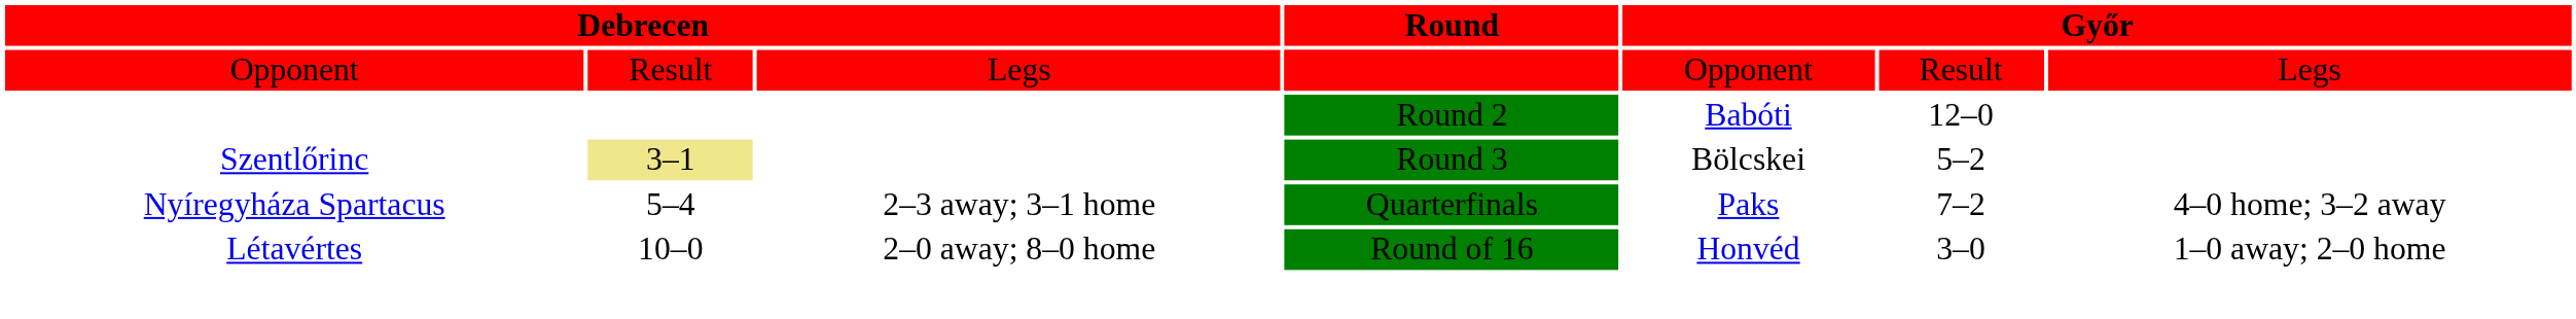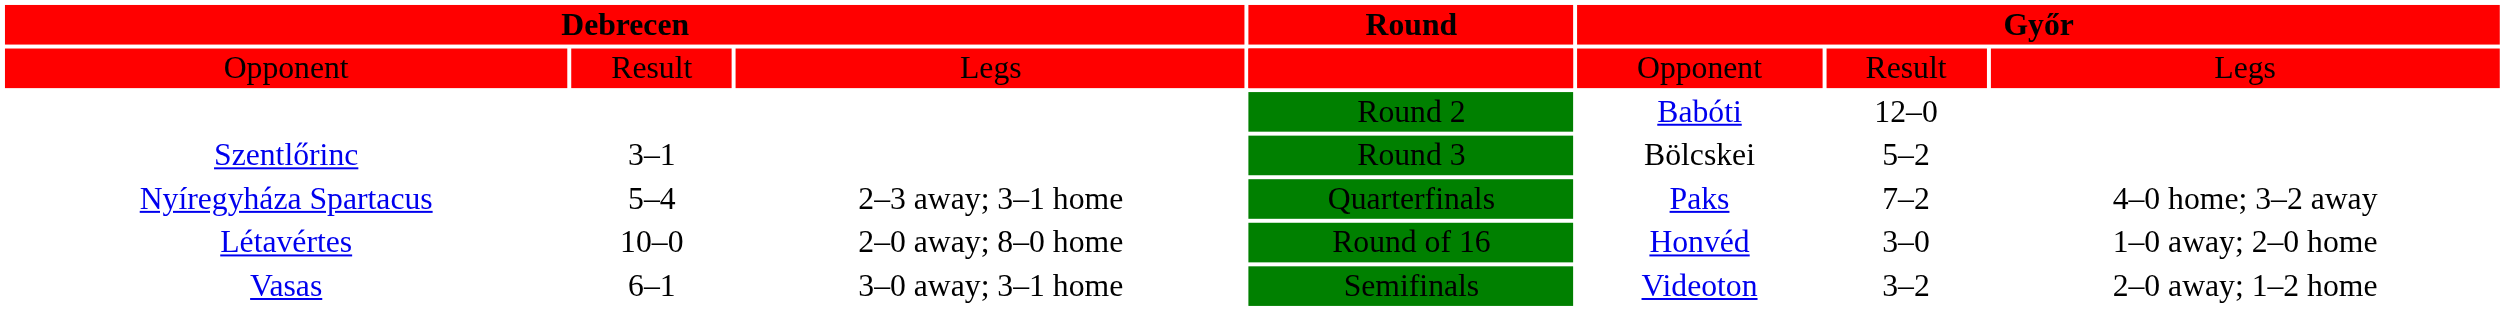 <table width="100%" style="text-align:center">
 <tr valign=top bgcolor=red>
 <th colspan=3 style="width:1*">Debrecen</th>
 <th><strong>Round</strong></th>
 <th colspan=3 style="width:1*">Győr</th>
 </tr>
 <tr valign=top bgcolor=red>
 <td>Opponent</td>
 <td>Result</td>
 <td>Legs</td>
 <td bgcolor=red></td>
 <td>Opponent</td>
 <td>Result</td>
 <td>Legs</td>
 </tr>
 <tr>
 <td></td>
 <td></td>
 <td></td>
 <td bgcolor=green>Round 2</td>
 <td><a href='#'>Babóti</a></td>
 <td>12–0</td>
 <td></td>
 </tr>
 <tr>
 <td><a href='#'>Szentlőrinc</a></td>
-<td style="background: khaki;">3–1</td>
+<td>3–1</td>
 <td></td>
 <td bgcolor=green>Round 3</td>
 <td>Bölcskei</td>
 <td>5–2</td>
 <td></td>
 </tr>
 <tr>
 <td><a href='#'>Nyíregyháza Spartacus</a></td>
 <td>5–4</td>
 <td>2–3 away; 3–1 home</td>
 <td bgcolor=green>Quarterfinals</td>
 <td><a href='#'>Paks</a></td>
 <td>7–2</td>
 <td>4–0 home; 3–2 away</td>
 </tr>
 <tr>
 <td><a href='#'>Létavértes</a></td>
 <td>10–0</td>
 <td>2–0 away; 8–0 home</td>
 <td bgcolor=green>Round of 16</td>
 <td><a href='#'>Honvéd</a></td>
 <td>3–0</td>
 <td>1–0 away; 2–0 home</td>
 </tr>
+<tr>
+<td><a href='#'>Vasas</a></td>
+<td>6–1</td>
+<td>3–0 away; 3–1 home</td>
+<td bgcolor=green>Semifinals</td>
+<td><a href='#'>Videoton</a></td>
+<td>3–2</td>
+<td>2–0 away; 1–2 home</td>
+</tr>
 </table>
